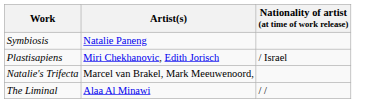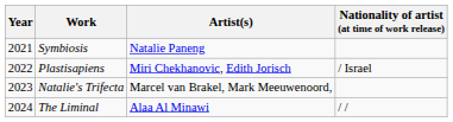 <table class="wikitable">
 <tr>
+<th>Year</th>
 <th>Work</th>
 <th>Artist(s)</th>
 <th>Nationality of artist<br><small>(at time of work release)</small></th>
 </tr>
 <tr>
+<td>2021</td>
 <td><em>Symbiosis</em></td>
 <td><a href='#'>Natalie Paneng</a></td>
 <td></td>
 </tr>
 <tr>
+<td>2022</td>
 <td><em>Plastisapiens</em></td>
 <td><a href='#'>Miri Chekhanovic</a>, <a href='#'>Edith Jorisch</a></td>
 <td> / Israel</td>
 </tr>
 <tr>
+<td>2023</td>
 <td><em>Natalie's Trifecta</em></td>
 <td>Marcel van Brakel, Mark Meeuwenoord,</td>
 <td></td>
 </tr>
 <tr>
+<td>2024</td>
 <td><em>The Liminal</em></td>
 <td><a href='#'>Alaa Al Minawi</a></td>
 <td> /  / </td>
 </tr>
 </table>
